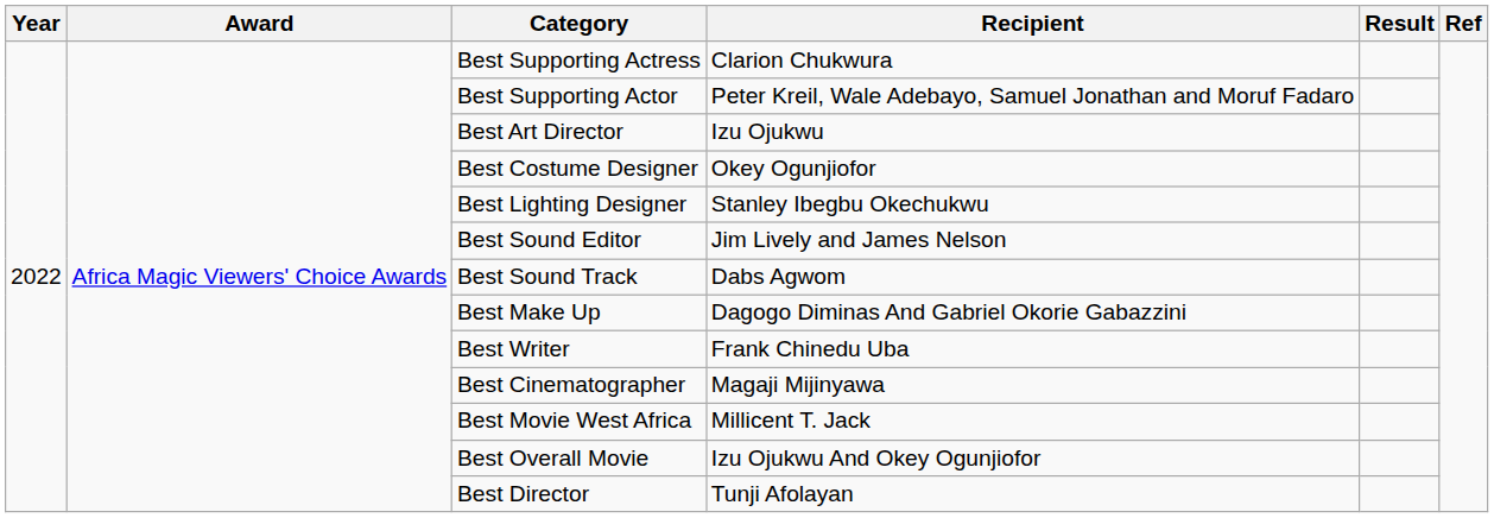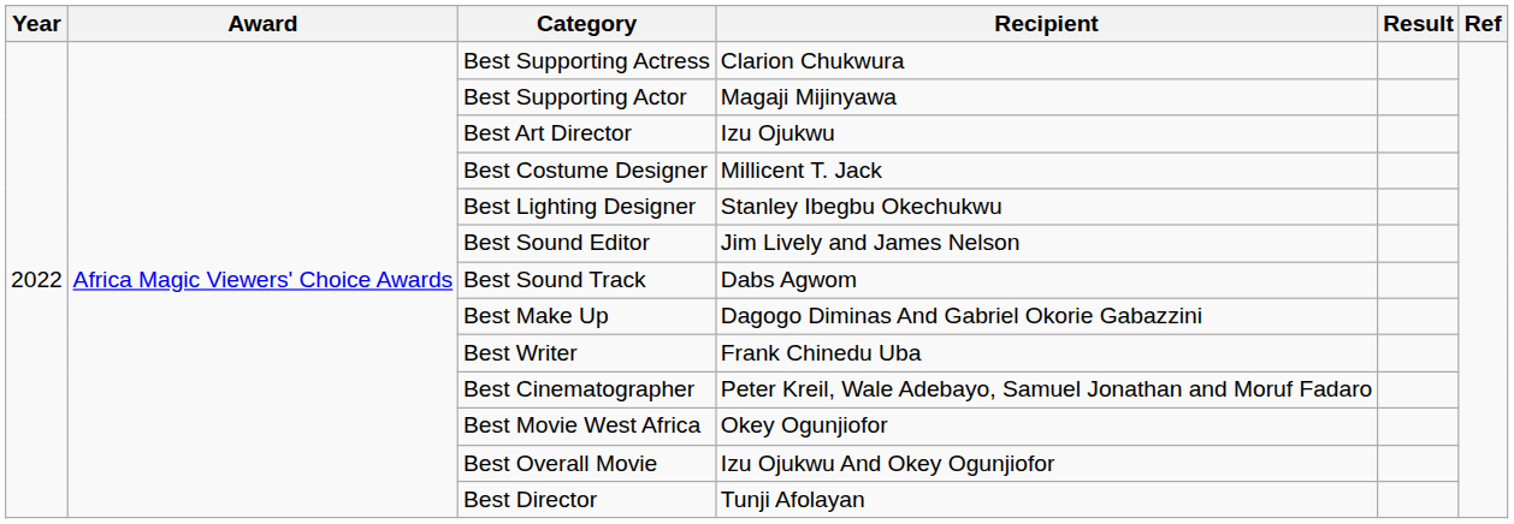 <table class="wikitable">
 <tr>
 <th>Year</th>
 <th>Award</th>
 <th>Category</th>
 <th>Recipient</th>
 <th>Result</th>
 <th>Ref</th>
 </tr>
 <tr>
 <td rowspan="13">2022</td>
 <td rowspan="13"><a href='#'>Africa Magic Viewers' Choice Awards</a></td>
 <td>Best Supporting Actress</td>
 <td>Clarion Chukwura</td>
 <td></td>
 <td rowspan="13"><em></em></td>
 </tr>
 <tr>
 <td>Best Supporting Actor</td>
-<td>Peter Kreil, Wale Adebayo, Samuel Jonathan and Moruf Fadaro</td>
+<td>Magaji Mijinyawa</td>
 <td></td>
 </tr>
 <tr>
 <td>Best Art Director</td>
 <td>Izu Ojukwu</td>
 <td></td>
 </tr>
 <tr>
 <td>Best Costume Designer</td>
-<td>Okey Ogunjiofor</td>
+<td>Millicent T. Jack</td>
 <td></td>
 </tr>
 <tr>
 <td>Best Lighting Designer</td>
 <td>Stanley Ibegbu Okechukwu</td>
 <td></td>
 </tr>
 <tr>
 <td>Best Sound Editor</td>
 <td>Jim Lively and James Nelson</td>
 <td></td>
 </tr>
 <tr>
 <td>Best Sound Track</td>
 <td>Dabs Agwom</td>
 <td></td>
 </tr>
 <tr>
 <td>Best Make Up</td>
 <td>Dagogo Diminas And Gabriel Okorie Gabazzini</td>
 <td></td>
 </tr>
 <tr>
 <td>Best Writer</td>
 <td>Frank Chinedu Uba</td>
 <td></td>
 </tr>
 <tr>
 <td>Best Cinematographer</td>
-<td>Magaji Mijinyawa</td>
+<td>Peter Kreil, Wale Adebayo, Samuel Jonathan and Moruf Fadaro</td>
 <td></td>
 </tr>
 <tr>
 <td>Best Movie West Africa</td>
-<td>Millicent T. Jack</td>
+<td>Okey Ogunjiofor</td>
 <td></td>
 </tr>
 <tr>
 <td>Best Overall Movie</td>
 <td>Izu Ojukwu And Okey Ogunjiofor</td>
 <td></td>
 </tr>
 <tr>
 <td>Best Director</td>
 <td>Tunji Afolayan</td>
 <td></td>
 </tr>
 </table>
